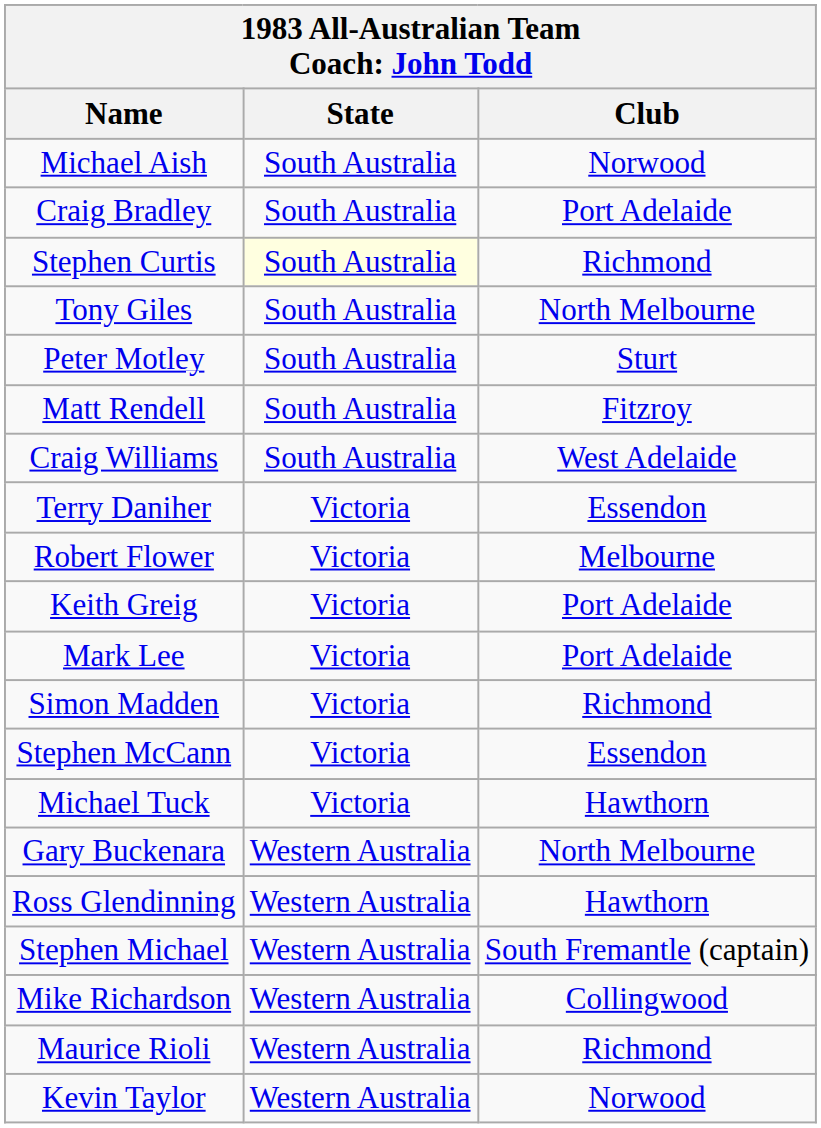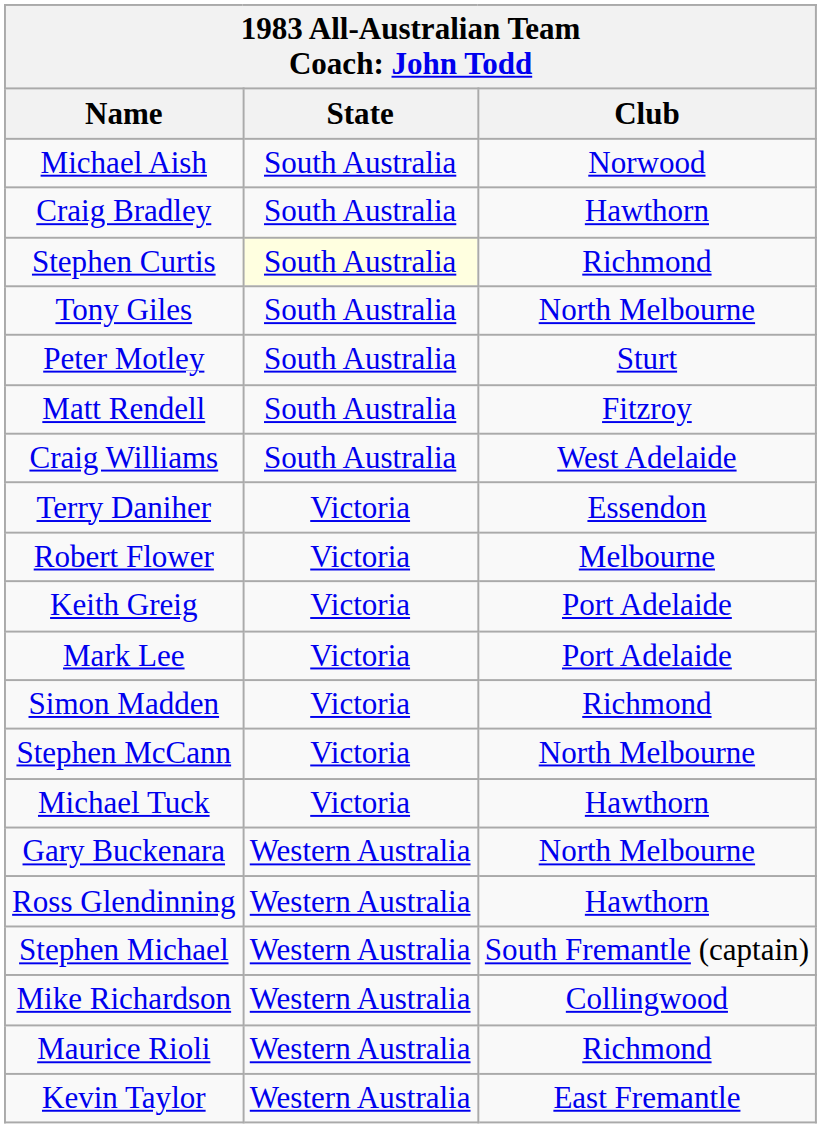 <table class="wikitable" style="text-align: center">
 <tr>
 <th colspan="10">1983 All-Australian Team<br>Coach: <a href='#'>John Todd</a></th>
 </tr>
 <tr>
 <th>Name</th>
 <th>State</th>
 <th>Club</th>
 </tr>
 <tr>
 <td><a href='#'>Michael Aish</a></td>
 <td><a href='#'>South Australia</a></td>
 <td><a href='#'>Norwood</a></td>
 </tr>
 <tr>
 <td><a href='#'>Craig Bradley</a></td>
 <td><a href='#'>South Australia</a></td>
-<td><a href='#'>Port Adelaide</a></td>
+<td><a href='#'>Hawthorn</a></td>
 </tr>
 <tr>
 <td><a href='#'>Stephen Curtis</a></td>
 <td style="background: lightyellow;"><a href='#'>South Australia</a></td>
 <td><a href='#'>Richmond</a></td>
 </tr>
 <tr>
 <td><a href='#'>Tony Giles</a></td>
 <td><a href='#'>South Australia</a></td>
 <td><a href='#'>North Melbourne</a></td>
 </tr>
 <tr>
 <td><a href='#'>Peter Motley</a></td>
 <td><a href='#'>South Australia</a></td>
 <td><a href='#'>Sturt</a></td>
 </tr>
 <tr>
 <td><a href='#'>Matt Rendell</a></td>
 <td><a href='#'>South Australia</a></td>
 <td><a href='#'>Fitzroy</a></td>
 </tr>
 <tr>
 <td><a href='#'>Craig Williams</a></td>
 <td><a href='#'>South Australia</a></td>
 <td><a href='#'>West Adelaide</a></td>
 </tr>
 <tr>
 <td><a href='#'>Terry Daniher</a></td>
 <td><a href='#'>Victoria</a></td>
 <td><a href='#'>Essendon</a></td>
 </tr>
 <tr>
 <td><a href='#'>Robert Flower</a></td>
 <td><a href='#'>Victoria</a></td>
 <td><a href='#'>Melbourne</a></td>
 </tr>
 <tr>
 <td><a href='#'>Keith Greig</a></td>
 <td><a href='#'>Victoria</a></td>
 <td><a href='#'>Port Adelaide</a></td>
 </tr>
 <tr>
 <td><a href='#'>Mark Lee</a></td>
 <td><a href='#'>Victoria</a></td>
 <td><a href='#'>Port Adelaide</a></td>
 </tr>
 <tr>
 <td><a href='#'>Simon Madden</a></td>
 <td><a href='#'>Victoria</a></td>
 <td><a href='#'>Richmond</a></td>
 </tr>
 <tr>
 <td><a href='#'>Stephen McCann</a></td>
 <td><a href='#'>Victoria</a></td>
-<td><a href='#'>Essendon</a></td>
+<td><a href='#'>North Melbourne</a></td>
 </tr>
 <tr>
 <td><a href='#'>Michael Tuck</a></td>
 <td><a href='#'>Victoria</a></td>
 <td><a href='#'>Hawthorn</a></td>
 </tr>
 <tr>
 <td><a href='#'>Gary Buckenara</a></td>
 <td><a href='#'>Western Australia</a></td>
 <td><a href='#'>North Melbourne</a></td>
 </tr>
 <tr>
 <td><a href='#'>Ross Glendinning</a></td>
 <td><a href='#'>Western Australia</a></td>
 <td><a href='#'>Hawthorn</a></td>
 </tr>
 <tr>
 <td><a href='#'>Stephen Michael</a></td>
 <td><a href='#'>Western Australia</a></td>
 <td><a href='#'>South Fremantle</a> (captain)</td>
 </tr>
 <tr>
 <td><a href='#'>Mike Richardson</a></td>
 <td><a href='#'>Western Australia</a></td>
 <td><a href='#'>Collingwood</a></td>
 </tr>
 <tr>
 <td><a href='#'>Maurice Rioli</a></td>
 <td><a href='#'>Western Australia</a></td>
 <td><a href='#'>Richmond</a></td>
 </tr>
 <tr>
 <td><a href='#'>Kevin Taylor</a></td>
 <td><a href='#'>Western Australia</a></td>
-<td><a href='#'>Norwood</a></td>
+<td><a href='#'>East Fremantle</a></td>
 </tr>
 </table>
